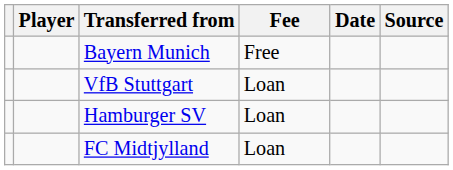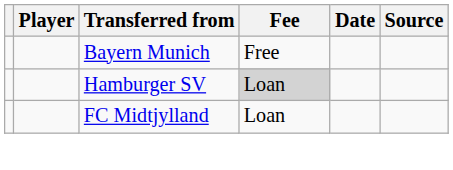 <table class="wikitable plainrowheaders sortable">
 <tr>
 <th></th>
 <th scope="col">Player</th>
 <th>Transferred from</th>
 <th style="width: 65px;">Fee</th>
 <th scope="col">Date</th>
 <th scope="col">Source</th>
 </tr>
 <tr>
 <td align=center></td>
 <td></td>
 <td> <a href='#'>Bayern Munich</a></td>
 <td>Free</td>
 <td></td>
 <td></td>
 </tr>
 <tr>
 <td align=center></td>
 <td></td>
-<td> <a href='#'>VfB Stuttgart</a></td>
-<td>Loan</td>
-<td></td>
-<td></td>
-</tr>
-<tr>
-<td align=center></td>
-<td></td>
 <td> <a href='#'>Hamburger SV</a></td>
-<td>Loan</td>
+<td style="background: lightgrey;">Loan</td>
 <td></td>
 <td></td>
 </tr>
 <tr>
 <td align=center></td>
 <td></td>
 <td> <a href='#'>FC Midtjylland</a></td>
 <td>Loan</td>
 <td></td>
 <td></td>
 </tr>
 </table>
